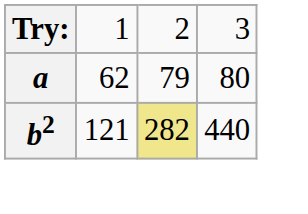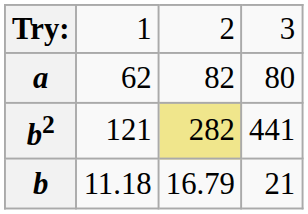 <table class="wikitable" style="text-align:right;">
 <tr>
 <th>Try:</th>
 <td>1</td>
 <td>2</td>
 <td>3</td>
 </tr>
 <tr>
 <th><em>a</em></th>
 <td>62</td>
-<td>79</td>
+<td>82</td>
 <td>80</td>
 </tr>
 <tr>
 <th><em>b</em><sup>2</sup></th>
 <td>121</td>
 <td style="background: khaki;">282</td>
-<td>440</td>
+<td>441</td>
+</tr>
+<tr>
+<th><em>b</em></th>
+<td>11.18</td>
+<td>16.79</td>
+<td>21</td>
 </tr>
 </table>
